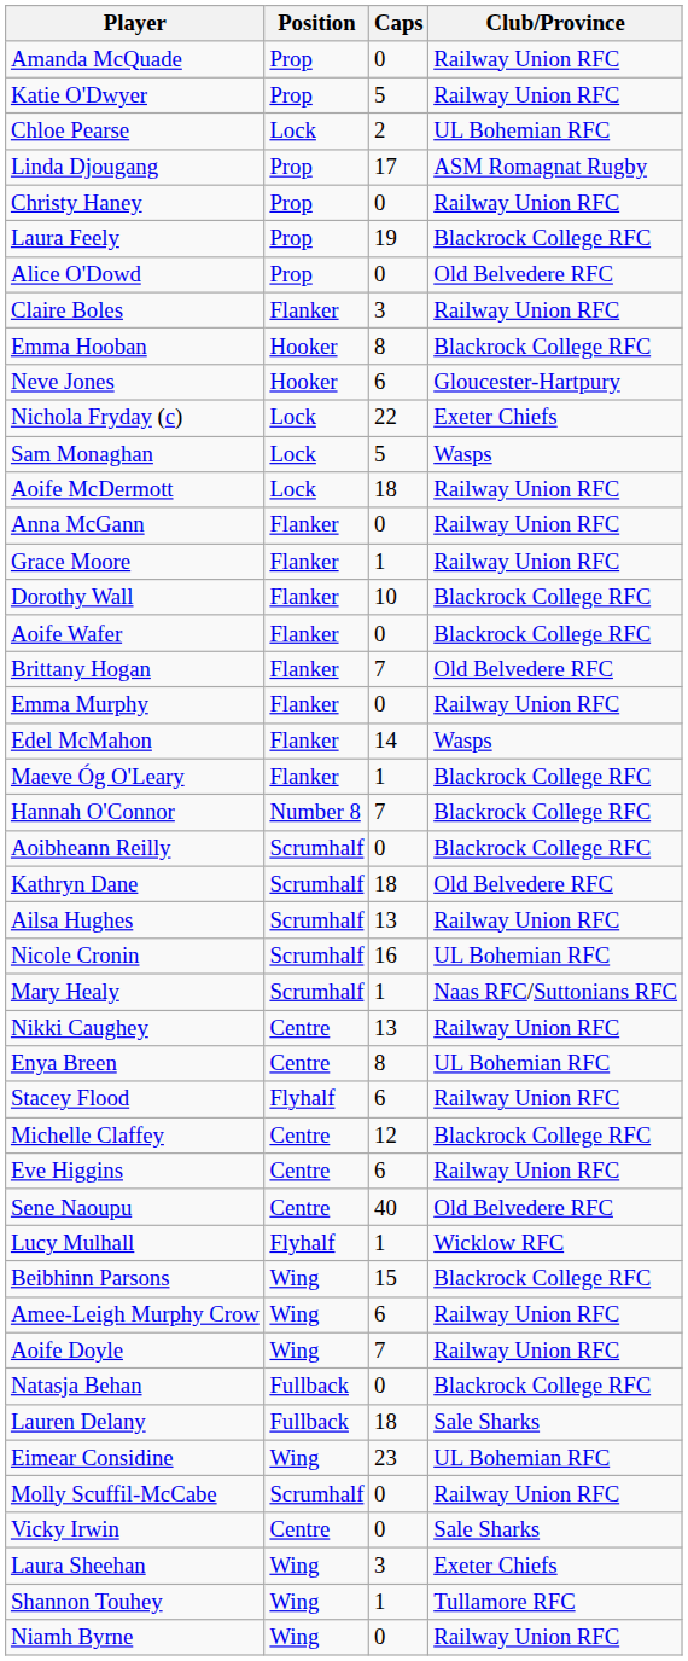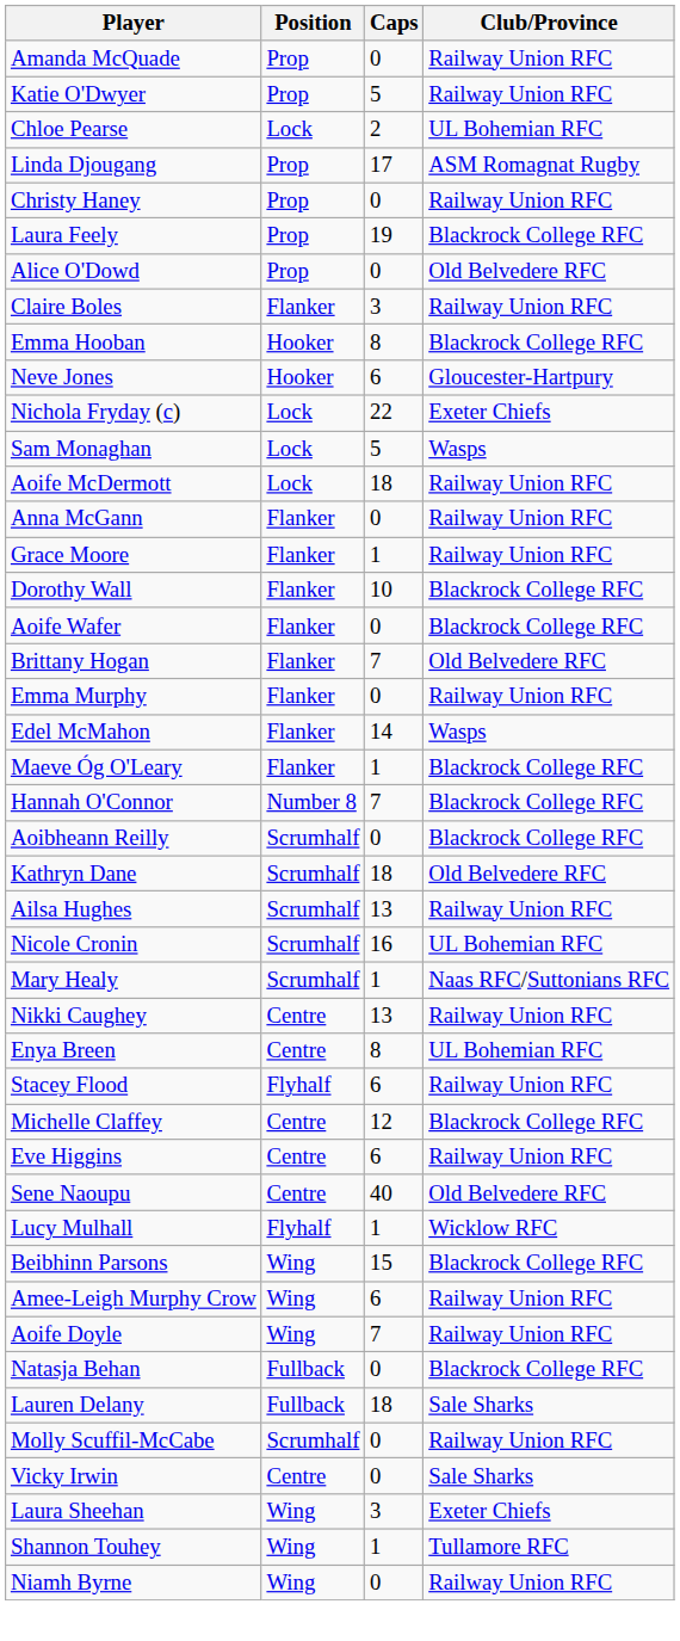 <table class="wikitable">
 <tr>
 <th>Player</th>
 <th>Position</th>
 <th>Caps</th>
 <th>Club/Province</th>
 </tr>
 <tr>
 <td><a href='#'>Amanda McQuade</a></td>
 <td><a href='#'>Prop</a></td>
 <td>0</td>
 <td><a href='#'>Railway Union RFC</a></td>
 </tr>
 <tr>
 <td><a href='#'>Katie O'Dwyer</a></td>
 <td><a href='#'>Prop</a></td>
 <td>5</td>
 <td><a href='#'>Railway Union RFC</a></td>
 </tr>
 <tr>
 <td><a href='#'>Chloe Pearse</a></td>
 <td><a href='#'>Lock</a></td>
 <td>2</td>
 <td><a href='#'>UL Bohemian RFC</a></td>
 </tr>
 <tr>
 <td><a href='#'>Linda Djougang</a></td>
 <td><a href='#'>Prop</a></td>
 <td>17</td>
 <td><a href='#'>ASM Romagnat Rugby</a></td>
 </tr>
 <tr>
 <td><a href='#'>Christy Haney</a></td>
 <td><a href='#'>Prop</a></td>
 <td>0</td>
 <td><a href='#'>Railway Union RFC</a></td>
 </tr>
 <tr>
 <td><a href='#'>Laura Feely</a></td>
 <td><a href='#'>Prop</a></td>
 <td>19</td>
 <td><a href='#'>Blackrock College RFC</a></td>
 </tr>
 <tr>
 <td><a href='#'>Alice O'Dowd</a></td>
 <td><a href='#'>Prop</a></td>
 <td>0</td>
 <td><a href='#'>Old Belvedere RFC</a></td>
 </tr>
 <tr>
 <td><a href='#'>Claire Boles</a></td>
 <td><a href='#'>Flanker</a></td>
 <td>3</td>
 <td><a href='#'>Railway Union RFC</a></td>
 </tr>
 <tr>
 <td><a href='#'>Emma Hooban</a></td>
 <td><a href='#'>Hooker</a></td>
 <td>8</td>
 <td><a href='#'>Blackrock College RFC</a></td>
 </tr>
 <tr>
 <td><a href='#'>Neve Jones</a></td>
 <td><a href='#'>Hooker</a></td>
 <td>6</td>
 <td><a href='#'>Gloucester-Hartpury</a></td>
 </tr>
 <tr>
 <td><a href='#'>Nichola Fryday</a> (<a href='#'>c</a>)</td>
 <td><a href='#'>Lock</a></td>
 <td>22</td>
 <td><a href='#'>Exeter Chiefs</a></td>
 </tr>
 <tr>
 <td><a href='#'>Sam Monaghan</a></td>
 <td><a href='#'>Lock</a></td>
 <td>5</td>
 <td><a href='#'>Wasps</a></td>
 </tr>
 <tr>
 <td><a href='#'>Aoife McDermott</a></td>
 <td><a href='#'>Lock</a></td>
 <td>18</td>
 <td><a href='#'>Railway Union RFC</a></td>
 </tr>
 <tr>
 <td><a href='#'>Anna McGann</a></td>
 <td><a href='#'>Flanker</a></td>
 <td>0</td>
 <td><a href='#'>Railway Union RFC</a></td>
 </tr>
 <tr>
 <td><a href='#'>Grace Moore</a></td>
 <td><a href='#'>Flanker</a></td>
 <td>1</td>
 <td><a href='#'>Railway Union RFC</a></td>
 </tr>
 <tr>
 <td><a href='#'>Dorothy Wall</a></td>
 <td><a href='#'>Flanker</a></td>
 <td>10</td>
 <td><a href='#'>Blackrock College RFC</a></td>
 </tr>
 <tr>
 <td><a href='#'>Aoife Wafer</a></td>
 <td><a href='#'>Flanker</a></td>
 <td>0</td>
 <td><a href='#'>Blackrock College RFC</a></td>
 </tr>
 <tr>
 <td><a href='#'>Brittany Hogan</a></td>
 <td><a href='#'>Flanker</a></td>
 <td>7</td>
 <td><a href='#'>Old Belvedere RFC</a></td>
 </tr>
 <tr>
 <td><a href='#'>Emma Murphy</a></td>
 <td><a href='#'>Flanker</a></td>
 <td>0</td>
 <td><a href='#'>Railway Union RFC</a></td>
 </tr>
 <tr>
 <td><a href='#'>Edel McMahon</a></td>
 <td><a href='#'>Flanker</a></td>
 <td>14</td>
 <td><a href='#'>Wasps</a></td>
 </tr>
 <tr>
 <td><a href='#'>Maeve Óg O'Leary</a></td>
 <td><a href='#'>Flanker</a></td>
 <td>1</td>
 <td><a href='#'>Blackrock College RFC</a></td>
 </tr>
 <tr>
 <td><a href='#'>Hannah O'Connor</a></td>
 <td><a href='#'>Number 8</a></td>
 <td>7</td>
 <td><a href='#'>Blackrock College RFC</a></td>
 </tr>
 <tr>
 <td><a href='#'>Aoibheann Reilly</a></td>
 <td><a href='#'>Scrumhalf</a></td>
 <td>0</td>
 <td><a href='#'>Blackrock College RFC</a></td>
 </tr>
 <tr>
 <td><a href='#'>Kathryn Dane</a></td>
 <td><a href='#'>Scrumhalf</a></td>
 <td>18</td>
 <td><a href='#'>Old Belvedere RFC</a></td>
 </tr>
 <tr>
 <td><a href='#'>Ailsa Hughes</a></td>
 <td><a href='#'>Scrumhalf</a></td>
 <td>13</td>
 <td><a href='#'>Railway Union RFC</a></td>
 </tr>
 <tr>
 <td><a href='#'>Nicole Cronin</a></td>
 <td><a href='#'>Scrumhalf</a></td>
 <td>16</td>
 <td><a href='#'>UL Bohemian RFC</a></td>
 </tr>
 <tr>
 <td><a href='#'>Mary Healy</a></td>
 <td><a href='#'>Scrumhalf</a></td>
 <td>1</td>
 <td><a href='#'>Naas RFC</a>/<a href='#'>Suttonians RFC</a></td>
 </tr>
 <tr>
 <td><a href='#'>Nikki Caughey</a></td>
 <td><a href='#'>Centre</a></td>
 <td>13</td>
 <td><a href='#'>Railway Union RFC</a></td>
 </tr>
 <tr>
 <td><a href='#'>Enya Breen</a></td>
 <td><a href='#'>Centre</a></td>
 <td>8</td>
 <td><a href='#'>UL Bohemian RFC</a></td>
 </tr>
 <tr>
 <td><a href='#'>Stacey Flood</a></td>
 <td><a href='#'>Flyhalf</a></td>
 <td>6</td>
 <td><a href='#'>Railway Union RFC</a></td>
 </tr>
 <tr>
 <td><a href='#'>Michelle Claffey</a></td>
 <td><a href='#'>Centre</a></td>
 <td>12</td>
 <td><a href='#'>Blackrock College RFC</a></td>
 </tr>
 <tr>
 <td><a href='#'>Eve Higgins</a></td>
 <td><a href='#'>Centre</a></td>
 <td>6</td>
 <td><a href='#'>Railway Union RFC</a></td>
 </tr>
 <tr>
 <td><a href='#'>Sene Naoupu</a></td>
 <td><a href='#'>Centre</a></td>
 <td>40</td>
 <td><a href='#'>Old Belvedere RFC</a></td>
 </tr>
 <tr>
 <td><a href='#'>Lucy Mulhall</a></td>
 <td><a href='#'>Flyhalf</a></td>
 <td>1</td>
 <td><a href='#'>Wicklow RFC</a></td>
 </tr>
 <tr>
 <td><a href='#'>Beibhinn Parsons</a></td>
 <td><a href='#'>Wing</a></td>
 <td>15</td>
 <td><a href='#'>Blackrock College RFC</a></td>
 </tr>
 <tr>
 <td><a href='#'>Amee-Leigh Murphy Crow</a></td>
 <td><a href='#'>Wing</a></td>
 <td>6</td>
 <td><a href='#'>Railway Union RFC</a></td>
 </tr>
 <tr>
 <td><a href='#'>Aoife Doyle</a></td>
 <td><a href='#'>Wing</a></td>
 <td>7</td>
 <td><a href='#'>Railway Union RFC</a></td>
 </tr>
 <tr>
 <td><a href='#'>Natasja Behan</a></td>
 <td><a href='#'>Fullback</a></td>
 <td>0</td>
 <td><a href='#'>Blackrock College RFC</a></td>
 </tr>
 <tr>
 <td><a href='#'>Lauren Delany</a></td>
 <td><a href='#'>Fullback</a></td>
 <td>18</td>
 <td><a href='#'>Sale Sharks</a></td>
 </tr>
 <tr>
-<td><a href='#'>Eimear Considine</a></td>
-<td><a href='#'>Wing</a></td>
-<td>23</td>
-<td><a href='#'>UL Bohemian RFC</a></td>
-</tr>
-<tr>
 <td><a href='#'>Molly Scuffil-McCabe</a></td>
 <td><a href='#'>Scrumhalf</a></td>
 <td>0</td>
 <td><a href='#'>Railway Union RFC</a></td>
 </tr>
 <tr>
 <td><a href='#'>Vicky Irwin</a></td>
 <td><a href='#'>Centre</a></td>
 <td>0</td>
 <td><a href='#'>Sale Sharks</a></td>
 </tr>
 <tr>
 <td><a href='#'>Laura Sheehan</a></td>
 <td><a href='#'>Wing</a></td>
 <td>3</td>
 <td><a href='#'>Exeter Chiefs</a></td>
 </tr>
 <tr>
 <td><a href='#'>Shannon Touhey</a></td>
 <td><a href='#'>Wing</a></td>
 <td>1</td>
 <td><a href='#'>Tullamore RFC</a></td>
 </tr>
 <tr>
 <td><a href='#'>Niamh Byrne</a></td>
 <td><a href='#'>Wing</a></td>
 <td>0</td>
 <td><a href='#'>Railway Union RFC</a></td>
 </tr>
 </table>
